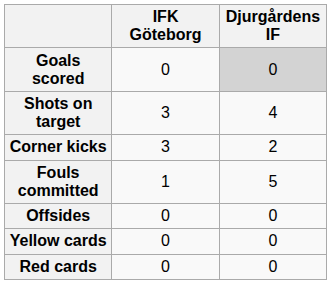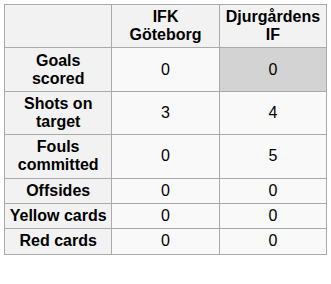 <table class="wikitable plainrowheaders" style="text-align:center">
 <tr>
 <th scope=col width=100></th>
 <th scope=col width=100>IFK Göteborg</th>
 <th scope=col width=100>Djurgårdens IF</th>
 </tr>
 <tr>
 <th scope=row>Goals scored</th>
 <td>0</td>
 <td style="background: lightgrey;">0</td>
 </tr>
 <tr>
 <th scope=row>Shots on target</th>
 <td>3</td>
 <td>4</td>
 </tr>
 <tr>
-<th scope=row>Corner kicks</th>
-<td>3</td>
-<td>2</td>
-</tr>
-<tr>
 <th scope=row>Fouls committed</th>
-<td>1</td>
+<td>0</td>
 <td>5</td>
 </tr>
 <tr>
 <th scope=row>Offsides</th>
 <td>0</td>
 <td>0</td>
 </tr>
 <tr>
 <th scope=row>Yellow cards</th>
 <td>0</td>
 <td>0</td>
 </tr>
 <tr>
 <th scope=row>Red cards</th>
 <td>0</td>
 <td>0</td>
 </tr>
 </table>
